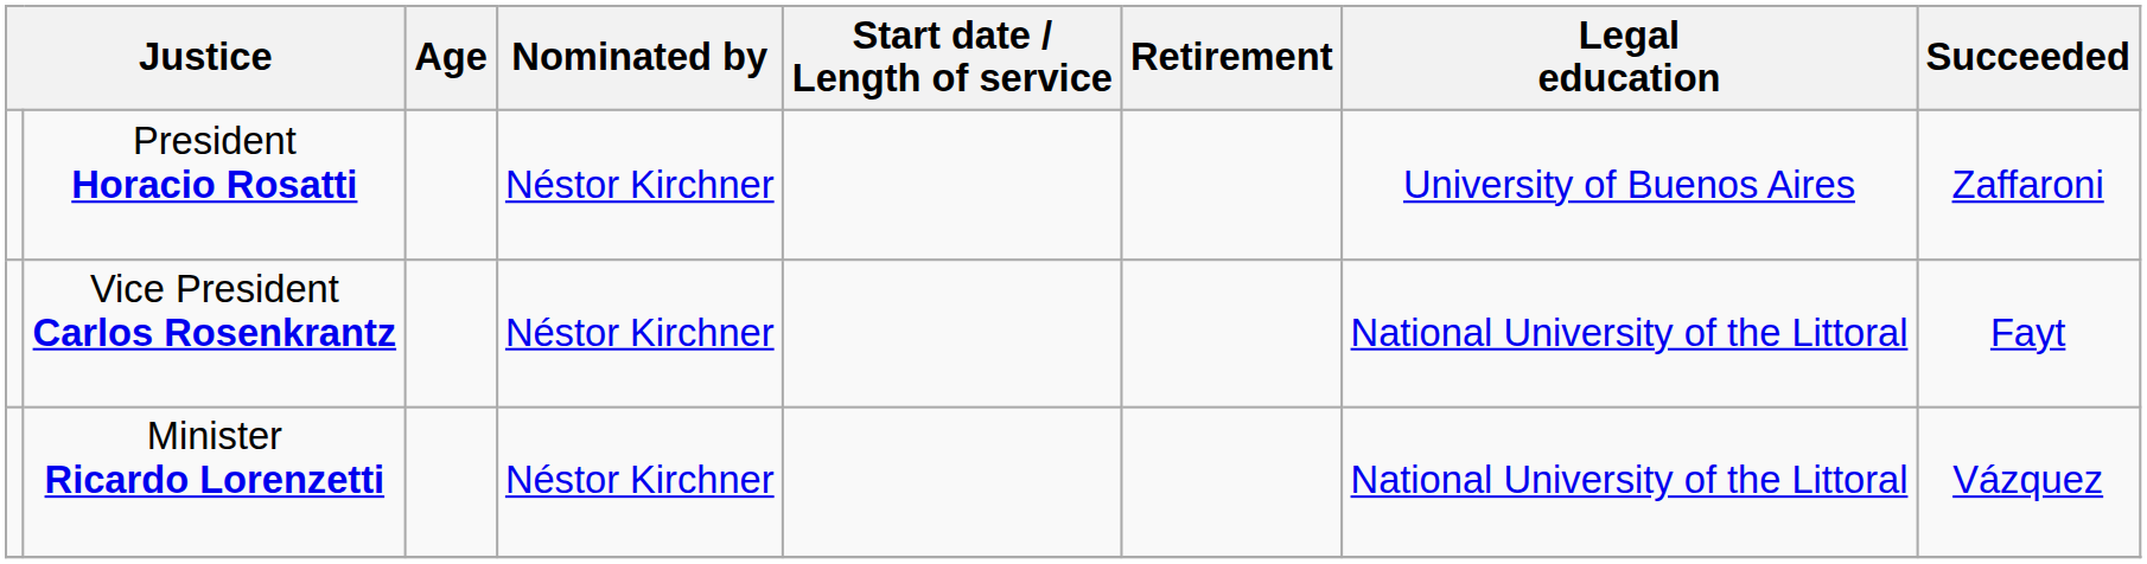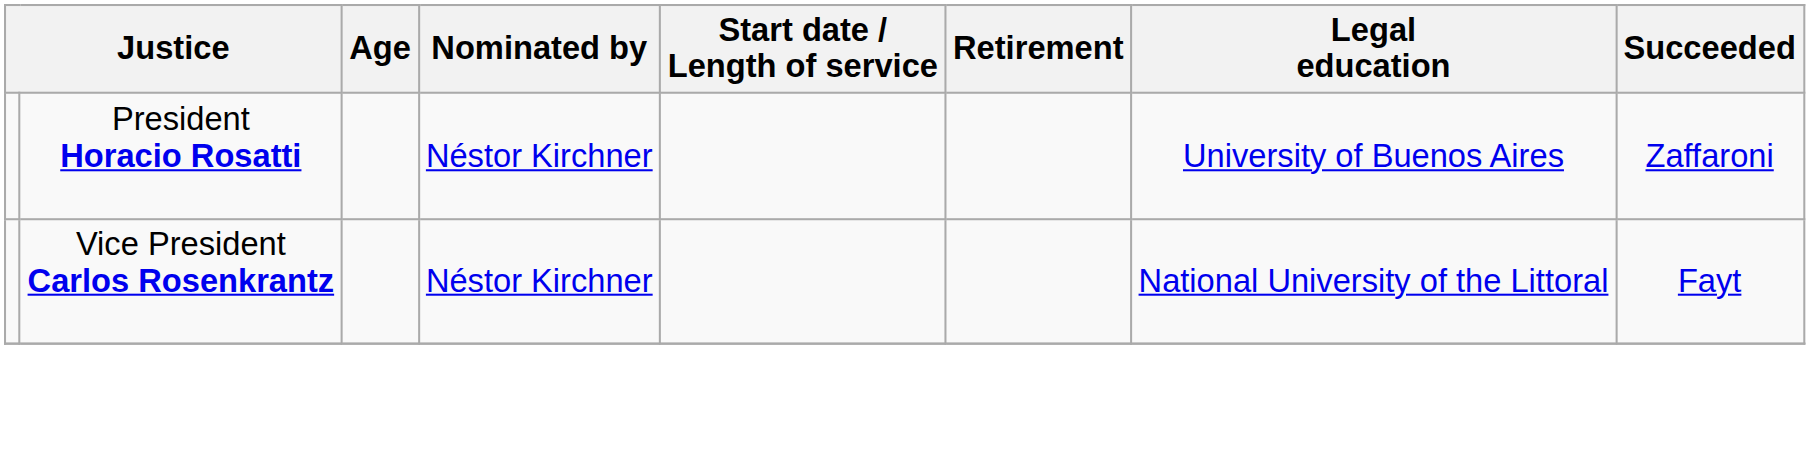 <table class="wikitable sortable" style="text-align:center">
 <tr>
 <th colspan="2">Justice</th>
 <th>Age</th>
 <th>Nominated by</th>
 <th>Start date /<br>Length of service</th>
 <th>Retirement</th>
 <th>Legal<br>education</th>
 <th>Succeeded</th>
 </tr>
 <tr>
 <td></td>
 <td>President<br><strong><a href='#'>Horacio Rosatti</a></strong><br><br></td>
 <td></td>
 <td><a href='#'>Néstor Kirchner</a></td>
 <td><br></td>
 <td></td>
 <td><a href='#'>University of Buenos Aires</a></td>
 <td><a href='#'>Zaffaroni</a></td>
 </tr>
 <tr>
 <td></td>
 <td>Vice President<br><strong><a href='#'>Carlos Rosenkrantz</a></strong><br><br></td>
 <td></td>
 <td><a href='#'>Néstor Kirchner</a></td>
 <td><br></td>
 <td></td>
 <td><a href='#'>National University of the Littoral</a></td>
 <td><a href='#'>Fayt</a></td>
 </tr>
 <tr>
-<td></td>
-<td>Minister<br><strong><a href='#'>Ricardo Lorenzetti</a></strong><br><br></td>
-<td></td>
-<td><a href='#'>Néstor Kirchner</a></td>
-<td><br></td>
-<td></td>
-<td><a href='#'>National University of the Littoral</a></td>
-<td><a href='#'>Vázquez</a></td>
-</tr>
-<tr>
 </tr>
 </table>
